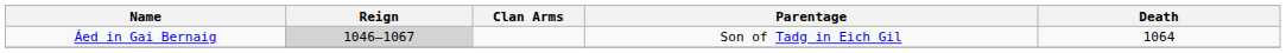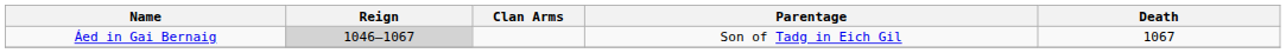 <table style="text-align:center; width:100%" class="wikitable">
 <tr>
 <th style="width:22%">Name</th>
 <th>Reign</th>
 <th style="width:105px">Clan Arms</th>
 <th>Parentage</th>
 <th style="width:19%">Death</th>
 </tr>
 <tr>
 <td><a href='#'>Áed in Gai Bernaig</a></td>
 <td style="background: lightgrey;">1046–1067</td>
 <td></td>
 <td>Son of <a href='#'>Tadg in Eich Gil</a></td>
-<td>1064</td>
+<td>1067</td>
 </tr>
 <tr>
 </tr>
 </table>
